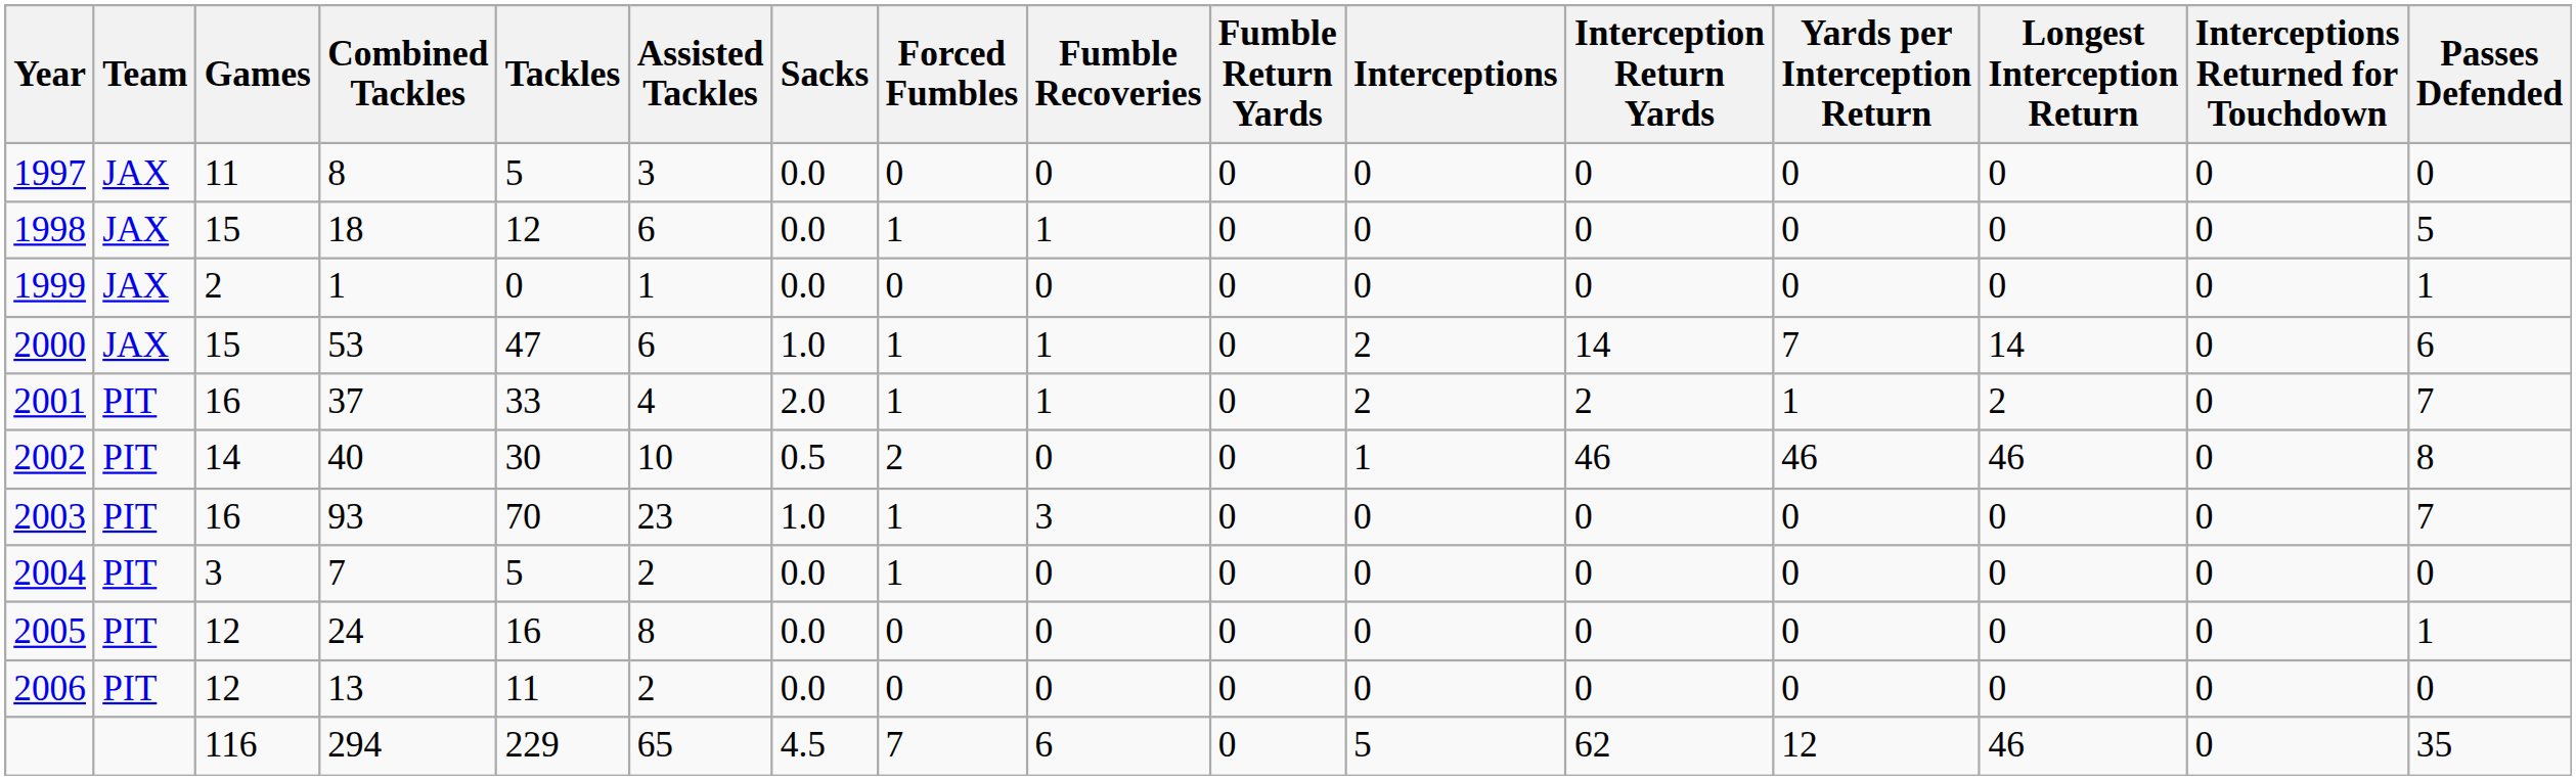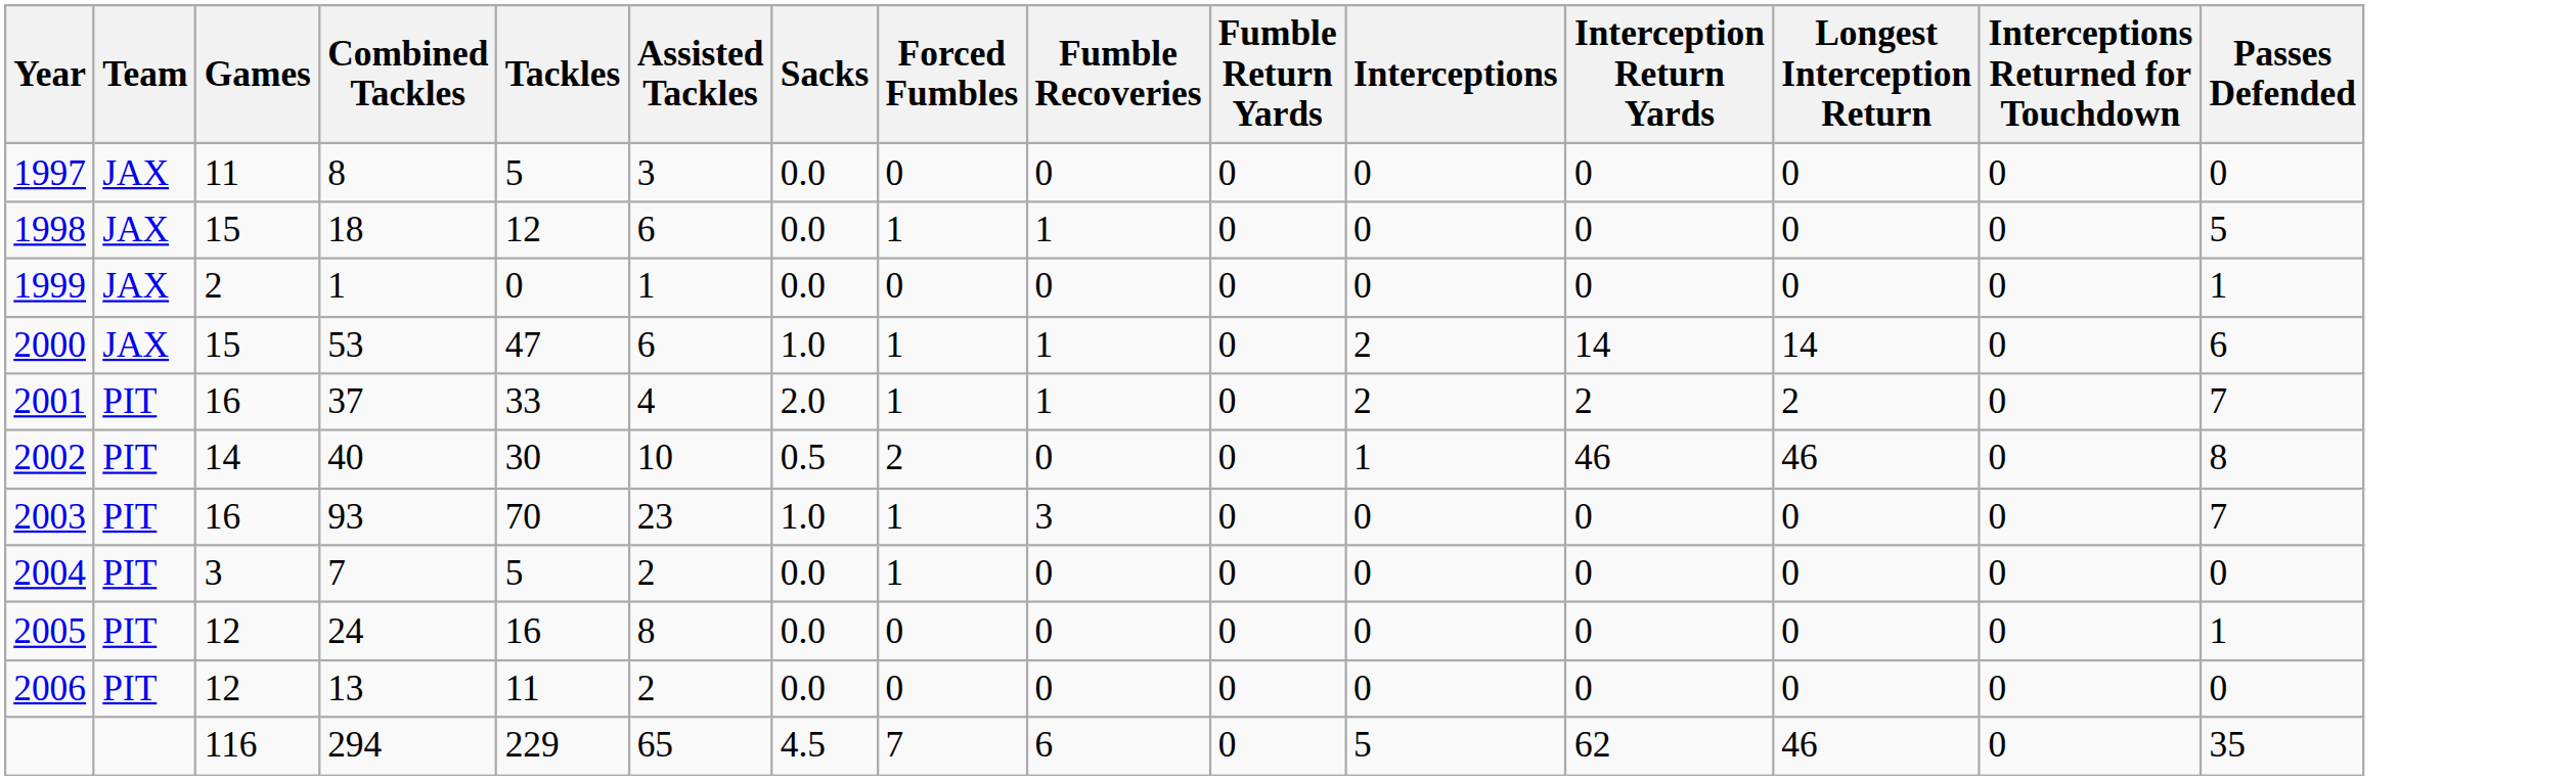 <table class="wikitable">
 <tr>
 <th>Year</th>
 <th>Team</th>
 <th>Games</th>
 <th>Combined Tackles</th>
 <th>Tackles</th>
 <th>Assisted Tackles</th>
 <th>Sacks</th>
 <th>Forced Fumbles</th>
 <th>Fumble Recoveries</th>
 <th>Fumble Return Yards</th>
 <th>Interceptions</th>
 <th>Interception Return Yards</th>
-<th>Yards per Interception Return</th>
 <th>Longest Interception Return</th>
 <th>Interceptions Returned for Touchdown</th>
 <th>Passes Defended</th>
 </tr>
 <tr>
 <td><a href='#'>1997</a></td>
 <td><a href='#'>JAX</a></td>
 <td>11</td>
 <td>8</td>
 <td>5</td>
 <td>3</td>
 <td>0.0</td>
-<td>0</td>
 <td>0</td>
 <td>0</td>
 <td>0</td>
 <td>0</td>
 <td>0</td>
 <td>0</td>
 <td>0</td>
 <td>0</td>
 </tr>
 <tr>
 <td><a href='#'>1998</a></td>
 <td><a href='#'>JAX</a></td>
 <td>15</td>
 <td>18</td>
 <td>12</td>
 <td>6</td>
 <td>0.0</td>
 <td>1</td>
 <td>1</td>
 <td>0</td>
 <td>0</td>
 <td>0</td>
 <td>0</td>
 <td>0</td>
-<td>0</td>
 <td>5</td>
 </tr>
 <tr>
 <td><a href='#'>1999</a></td>
 <td><a href='#'>JAX</a></td>
 <td>2</td>
 <td>1</td>
 <td>0</td>
 <td>1</td>
 <td>0.0</td>
-<td>0</td>
 <td>0</td>
 <td>0</td>
 <td>0</td>
 <td>0</td>
 <td>0</td>
 <td>0</td>
 <td>0</td>
 <td>1</td>
 </tr>
 <tr>
 <td><a href='#'>2000</a></td>
 <td><a href='#'>JAX</a></td>
 <td>15</td>
 <td>53</td>
 <td>47</td>
 <td>6</td>
 <td>1.0</td>
 <td>1</td>
 <td>1</td>
 <td>0</td>
 <td>2</td>
 <td>14</td>
-<td>7</td>
 <td>14</td>
 <td>0</td>
 <td>6</td>
 </tr>
 <tr>
 <td><a href='#'>2001</a></td>
 <td><a href='#'>PIT</a></td>
 <td>16</td>
 <td>37</td>
 <td>33</td>
 <td>4</td>
 <td>2.0</td>
 <td>1</td>
 <td>1</td>
 <td>0</td>
 <td>2</td>
 <td>2</td>
-<td>1</td>
 <td>2</td>
 <td>0</td>
 <td>7</td>
 </tr>
 <tr>
 <td><a href='#'>2002</a></td>
 <td><a href='#'>PIT</a></td>
 <td>14</td>
 <td>40</td>
 <td>30</td>
 <td>10</td>
 <td>0.5</td>
 <td>2</td>
 <td>0</td>
 <td>0</td>
 <td>1</td>
 <td>46</td>
 <td>46</td>
-<td>46</td>
 <td>0</td>
 <td>8</td>
 </tr>
 <tr>
 <td><a href='#'>2003</a></td>
 <td><a href='#'>PIT</a></td>
 <td>16</td>
 <td>93</td>
 <td>70</td>
 <td>23</td>
 <td>1.0</td>
 <td>1</td>
 <td>3</td>
-<td>0</td>
 <td>0</td>
 <td>0</td>
 <td>0</td>
 <td>0</td>
 <td>0</td>
 <td>7</td>
 </tr>
 <tr>
 <td><a href='#'>2004</a></td>
 <td><a href='#'>PIT</a></td>
 <td>3</td>
 <td>7</td>
 <td>5</td>
 <td>2</td>
 <td>0.0</td>
 <td>1</td>
 <td>0</td>
 <td>0</td>
 <td>0</td>
 <td>0</td>
 <td>0</td>
 <td>0</td>
 <td>0</td>
-<td>0</td>
 </tr>
 <tr>
 <td><a href='#'>2005</a></td>
 <td><a href='#'>PIT</a></td>
 <td>12</td>
 <td>24</td>
 <td>16</td>
 <td>8</td>
 <td>0.0</td>
-<td>0</td>
 <td>0</td>
 <td>0</td>
 <td>0</td>
 <td>0</td>
 <td>0</td>
 <td>0</td>
 <td>0</td>
 <td>1</td>
 </tr>
 <tr>
 <td><a href='#'>2006</a></td>
 <td><a href='#'>PIT</a></td>
 <td>12</td>
 <td>13</td>
 <td>11</td>
 <td>2</td>
 <td>0.0</td>
 <td>0</td>
 <td>0</td>
 <td>0</td>
 <td>0</td>
 <td>0</td>
 <td>0</td>
 <td>0</td>
 <td>0</td>
-<td>0</td>
 </tr>
 <tr>
 <td></td>
 <td></td>
 <td>116</td>
 <td>294</td>
 <td>229</td>
 <td>65</td>
 <td>4.5</td>
 <td>7</td>
 <td>6</td>
 <td>0</td>
 <td>5</td>
 <td>62</td>
-<td>12</td>
 <td>46</td>
 <td>0</td>
 <td>35</td>
 </tr>
 </table>
